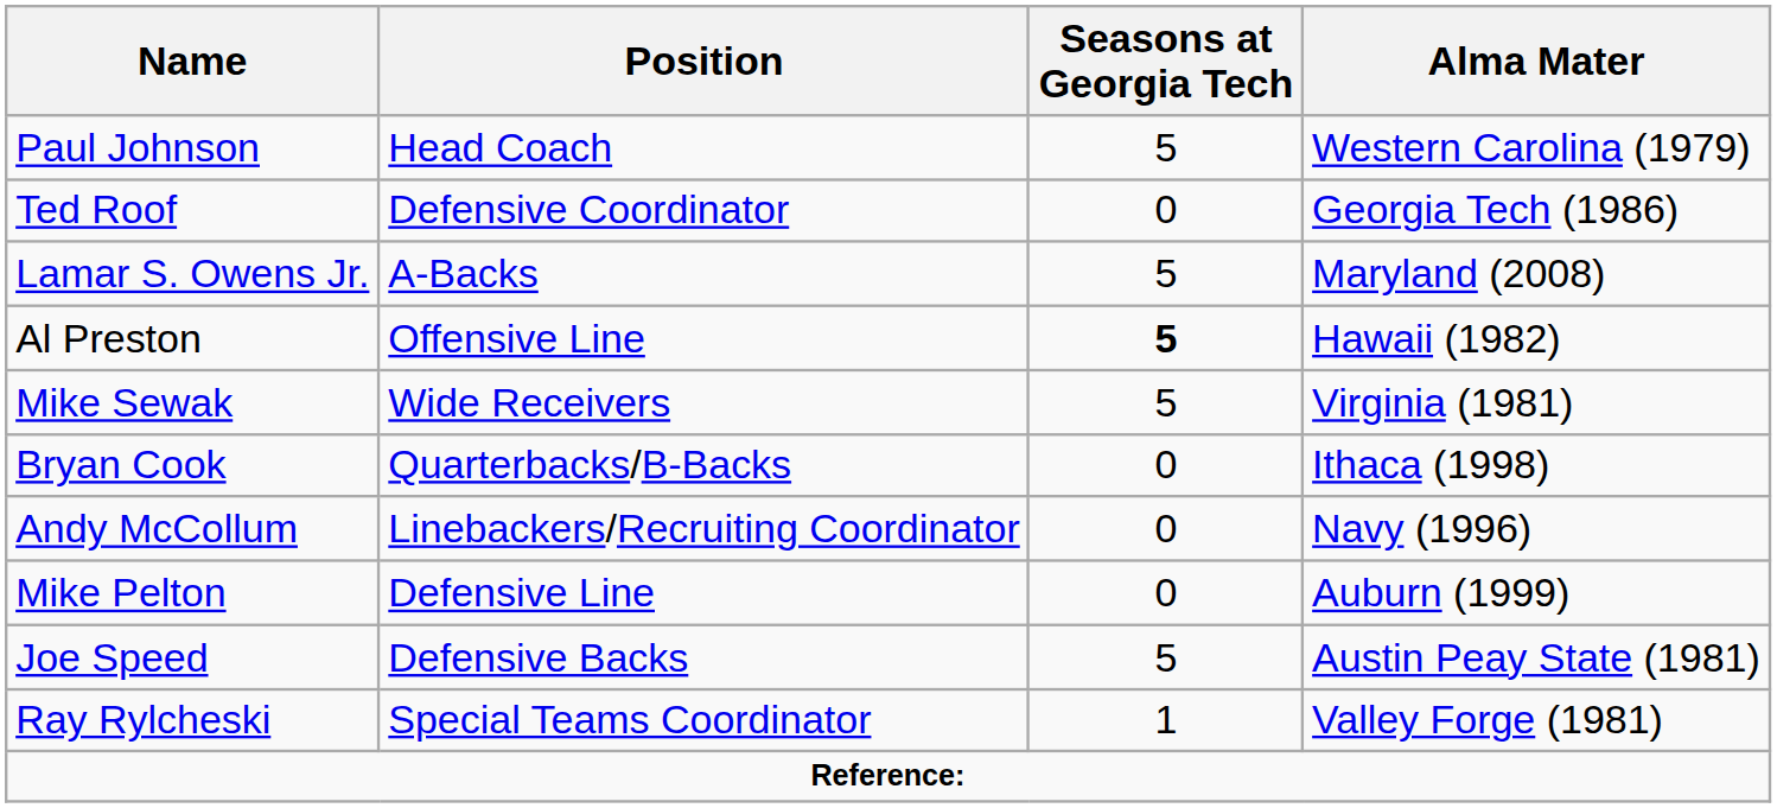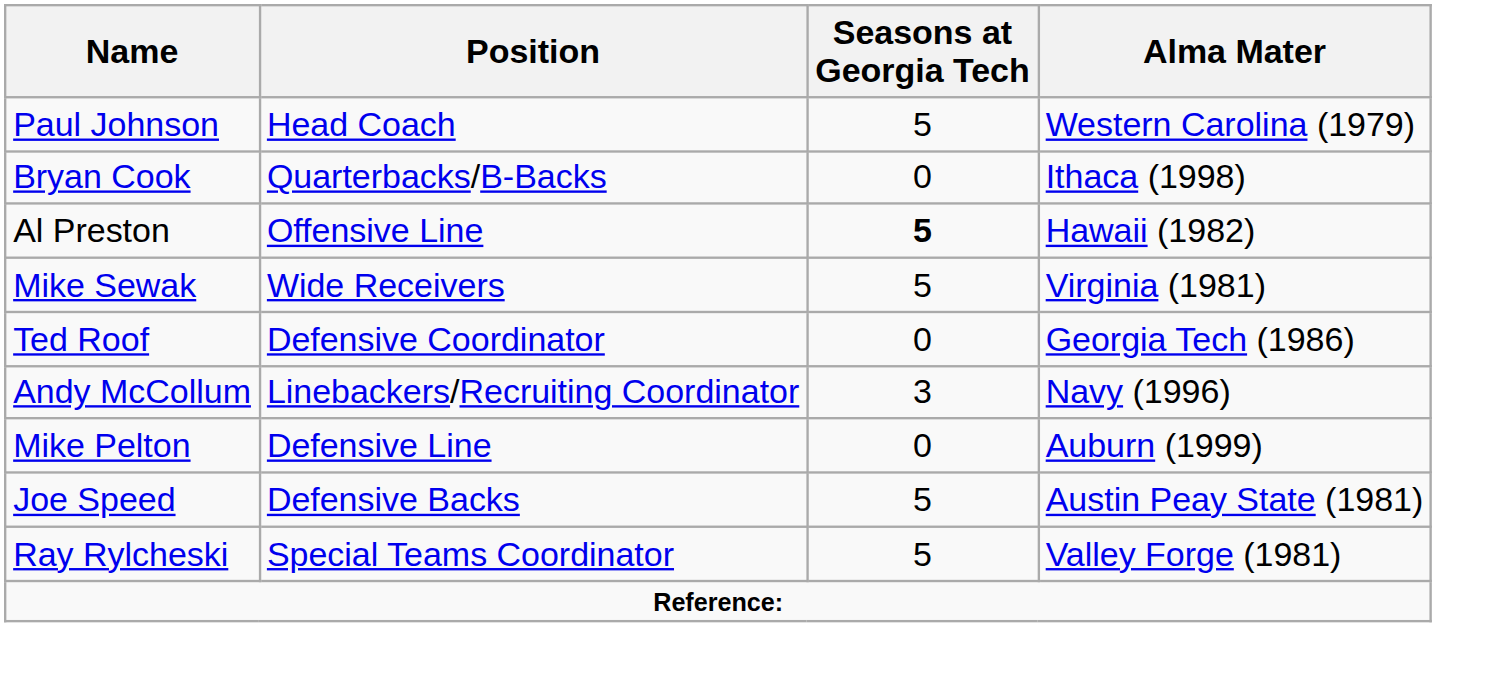 <table class="wikitable" border="1" style="font-size:90%;">
 <tr>
 <th>Name</th>
 <th>Position</th>
 <th>Seasons at<br>Georgia Tech</th>
 <th>Alma Mater</th>
 </tr>
 <tr>
 <td><a href='#'>Paul Johnson</a></td>
 <td><a href='#'>Head Coach</a></td>
 <td align=center>5</td>
 <td><a href='#'>Western Carolina</a> (1979)</td>
 </tr>
 <tr>
-<td><a href='#'>Ted Roof</a></td>
-<td><a href='#'>Defensive Coordinator</a></td>
+<td><a href='#'>Bryan Cook</a></td>
+<td><a href='#'>Quarterbacks</a>/<a href='#'>B-Backs</a></td>
 <td align=center>0</td>
-<td><a href='#'>Georgia Tech</a> (1986)</td>
-</tr>
-<tr>
-<td><a href='#'>Lamar S. Owens Jr.</a></td>
-<td><a href='#'>A-Backs</a></td>
-<td align=center>5</td>
-<td><a href='#'>Maryland</a> (2008)</td>
+<td><a href='#'>Ithaca</a> (1998)</td>
 </tr>
 <tr>
 <td>Al Preston</td>
 <td><a href='#'>Offensive Line</a></td>
 <td align=center><strong>5</strong></td>
 <td><a href='#'>Hawaii</a> (1982)</td>
 </tr>
 <tr>
 <td><a href='#'>Mike Sewak</a></td>
 <td><a href='#'>Wide Receivers</a></td>
 <td align=center>5</td>
 <td><a href='#'>Virginia</a> (1981)</td>
 </tr>
 <tr>
-<td><a href='#'>Bryan Cook</a></td>
-<td><a href='#'>Quarterbacks</a>/<a href='#'>B-Backs</a></td>
+<td><a href='#'>Ted Roof</a></td>
+<td><a href='#'>Defensive Coordinator</a></td>
 <td align=center>0</td>
-<td><a href='#'>Ithaca</a> (1998)</td>
+<td><a href='#'>Georgia Tech</a> (1986)</td>
 </tr>
 <tr>
 <td><a href='#'>Andy McCollum</a></td>
 <td><a href='#'>Linebackers</a>/<a href='#'>Recruiting Coordinator</a></td>
-<td align=center>0</td>
+<td align=center>3</td>
 <td><a href='#'>Navy</a> (1996)</td>
 </tr>
 <tr>
 <td><a href='#'>Mike Pelton</a></td>
 <td><a href='#'>Defensive Line</a></td>
 <td align=center>0</td>
 <td><a href='#'>Auburn</a> (1999)</td>
 </tr>
 <tr>
 <td><a href='#'>Joe Speed</a></td>
 <td><a href='#'>Defensive Backs</a></td>
 <td align=center>5</td>
 <td><a href='#'>Austin Peay State</a> (1981)</td>
 </tr>
 <tr>
 <td><a href='#'>Ray Rylcheski</a></td>
 <td><a href='#'>Special Teams Coordinator</a></td>
-<td align=center>1</td>
+<td align=center>5</td>
 <td><a href='#'>Valley Forge</a> (1981)</td>
 </tr>
 <tr>
 <td colspan="4" style="font-size: 8pt" align="center"><strong>Reference:</strong></td>
 </tr>
 </table>
